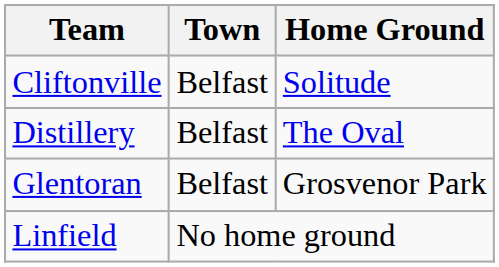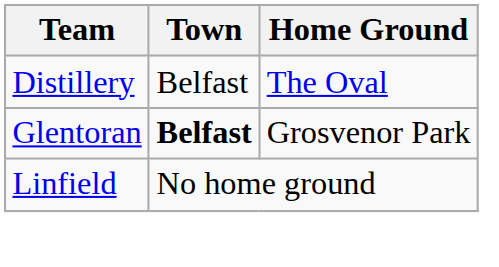 <table class="wikitable sortable">
 <tr>
 <th>Team</th>
 <th>Town</th>
 <th>Home Ground</th>
-</tr>
-<tr>
-<td><a href='#'>Cliftonville</a></td>
-<td>Belfast</td>
-<td><a href='#'>Solitude</a></td>
 </tr>
 <tr>
 <td><a href='#'>Distillery</a></td>
 <td>Belfast</td>
 <td><a href='#'>The Oval</a></td>
 </tr>
 <tr>
 <td><a href='#'>Glentoran</a></td>
-<td>Belfast</td>
+<td><strong>Belfast</strong></td>
 <td>Grosvenor Park</td>
 </tr>
 <tr>
 <td><a href='#'>Linfield</a></td>
 <td colspan=2>No home ground</td>
 </tr>
 </table>
